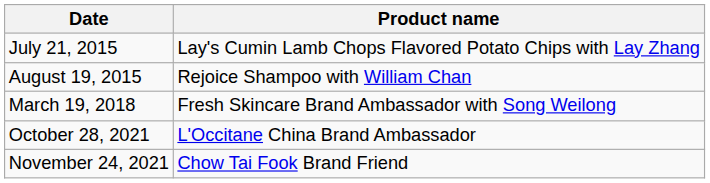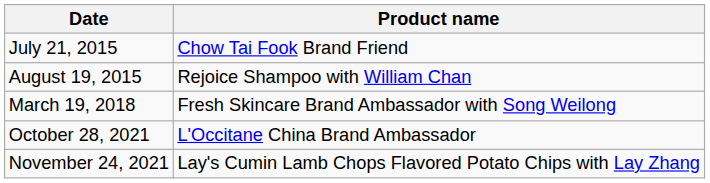 <table class="wikitable">
 <tr>
 <th>Date</th>
 <th>Product name</th>
 </tr>
 <tr>
 <td>July 21, 2015</td>
-<td>Lay's Cumin Lamb Chops Flavored Potato Chips with <a href='#'>Lay Zhang</a></td>
+<td><a href='#'>Chow Tai Fook</a> Brand Friend</td>
 </tr>
 <tr>
 <td>August 19, 2015</td>
 <td>Rejoice Shampoo with <a href='#'>William Chan</a></td>
 </tr>
 <tr>
 <td>March 19, 2018</td>
 <td>Fresh Skincare Brand Ambassador with <a href='#'>Song Weilong</a></td>
 </tr>
 <tr>
 <td>October 28, 2021</td>
 <td><a href='#'>L'Occitane</a> China Brand Ambassador</td>
 </tr>
 <tr>
 <td>November 24, 2021</td>
-<td><a href='#'>Chow Tai Fook</a> Brand Friend</td>
+<td>Lay's Cumin Lamb Chops Flavored Potato Chips with <a href='#'>Lay Zhang</a></td>
 </tr>
 </table>
